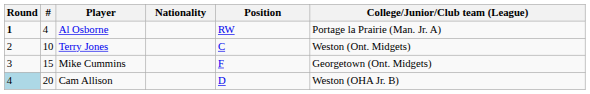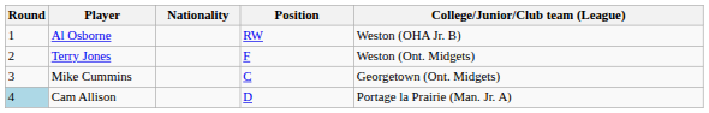 <table class="wikitable">
 <tr>
 <th bgcolor="#DDDDFF" width="2.00%">Round</th>
-<th bgcolor="#DDDDFF" width="2.75%">#</th>
 <th bgcolor="#DDDDFF" width="16.0%">Player</th>
 <th bgcolor="#DDDDFF" width="12.25%">Nationality</th>
 <th bgcolor="#DDDDFF" width="17.0%">Position</th>
 <th bgcolor="#DDDDFF" width="100.0%">College/Junior/Club team (League)</th>
 </tr>
 <tr>
-<td><strong>1</strong></td>
-<td>4</td>
+<td>1</td>
 <td><a href='#'>Al Osborne</a></td>
 <td></td>
 <td><a href='#'>RW</a></td>
-<td>Portage la Prairie (Man. Jr. A)</td>
+<td>Weston (OHA Jr. B)</td>
 </tr>
 <tr>
 <td>2</td>
-<td>10</td>
 <td><a href='#'>Terry Jones</a></td>
 <td></td>
-<td><a href='#'>C</a></td>
+<td><a href='#'>F</a></td>
 <td>Weston (Ont. Midgets)</td>
 </tr>
 <tr>
 <td>3</td>
-<td>15</td>
 <td>Mike Cummins</td>
 <td></td>
-<td><a href='#'>F</a></td>
+<td><a href='#'>C</a></td>
 <td>Georgetown (Ont. Midgets)</td>
 </tr>
 <tr>
 <td style="background: lightblue;">4</td>
-<td>20</td>
 <td>Cam Allison</td>
 <td></td>
 <td><a href='#'>D</a></td>
-<td>Weston (OHA Jr. B)</td>
+<td>Portage la Prairie (Man. Jr. A)</td>
 </tr>
 </table>
